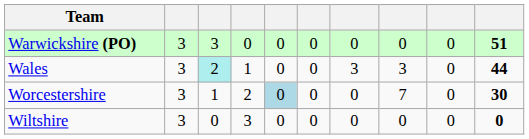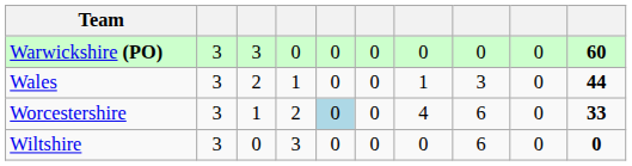 <table class="wikitable" style="text-align:center">
 <tr>
 <th width="150">Team</th>
 <th width="25"></th>
 <th width="25"></th>
 <th width="25"></th>
 <th width="25"></th>
 <th width="25"></th>
 <th width="40"></th>
 <th width="40"></th>
 <th width="40"></th>
 <th width="40"></th>
 </tr>
 <tr style="background:#cfc">
 <td style="text-align:left"><a href='#'>Warwickshire</a> <strong>(PO)</strong></td>
 <td>3</td>
 <td>3</td>
 <td>0</td>
 <td>0</td>
 <td>0</td>
 <td>0</td>
 <td>0</td>
 <td>0</td>
-<td><strong>51</strong></td>
+<td><strong>60</strong></td>
 </tr>
 <tr>
 <td style="text-align:left"><a href='#'>Wales</a></td>
 <td>3</td>
-<td style="background: paleturquoise;">2</td>
+<td>2</td>
 <td>1</td>
 <td>0</td>
 <td>0</td>
-<td>3</td>
+<td>1</td>
 <td>3</td>
 <td>0</td>
 <td><strong>44</strong></td>
 </tr>
 <tr>
 <td style="text-align:left"><a href='#'>Worcestershire</a></td>
 <td>3</td>
 <td>1</td>
 <td>2</td>
 <td style="background: lightblue;">0</td>
 <td>0</td>
+<td>4</td>
+<td>6</td>
 <td>0</td>
-<td>7</td>
-<td>0</td>
-<td><strong>30</strong></td>
+<td><strong>33</strong></td>
 </tr>
 <tr>
 <td style="text-align:left"><a href='#'>Wiltshire</a></td>
 <td>3</td>
 <td>0</td>
 <td>3</td>
 <td>0</td>
 <td>0</td>
 <td>0</td>
-<td>0</td>
+<td>6</td>
 <td>0</td>
 <td><strong>0</strong></td>
 </tr>
 </table>
